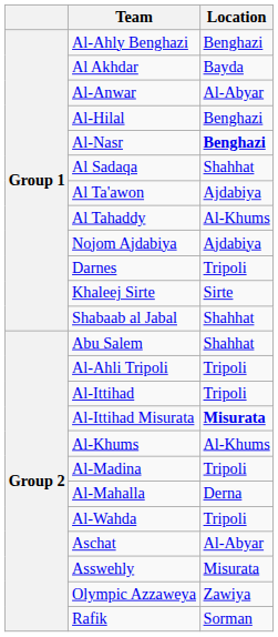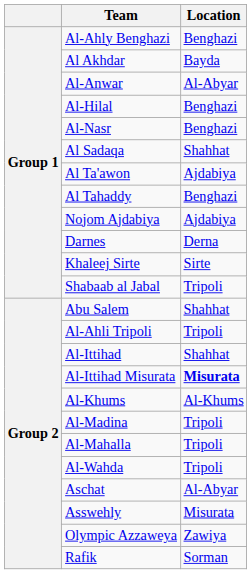 <table class="wikitable sortable">
 <tr>
 <th></th>
 <th>Team</th>
 <th>Location</th>
 </tr>
 <tr>
 <th rowspan="12">Group 1</th>
 <td><a href='#'>Al-Ahly Benghazi</a></td>
 <td><a href='#'>Benghazi</a></td>
 </tr>
 <tr>
 <td><a href='#'>Al Akhdar</a></td>
 <td><a href='#'>Bayda</a></td>
 </tr>
 <tr>
 <td><a href='#'>Al-Anwar</a></td>
 <td><a href='#'>Al-Abyar</a></td>
 </tr>
 <tr>
 <td><a href='#'>Al-Hilal</a></td>
 <td><a href='#'>Benghazi</a></td>
 </tr>
 <tr>
 <td><a href='#'>Al-Nasr</a></td>
-<td><strong><a href='#'>Benghazi</a></strong></td>
+<td><a href='#'>Benghazi</a></td>
 </tr>
 <tr>
 <td><a href='#'>Al Sadaqa</a></td>
 <td><a href='#'>Shahhat</a></td>
 </tr>
 <tr>
 <td><a href='#'>Al Ta'awon</a></td>
 <td><a href='#'>Ajdabiya</a></td>
 </tr>
 <tr>
 <td><a href='#'>Al Tahaddy</a></td>
-<td><a href='#'>Al-Khums</a></td>
+<td><a href='#'>Benghazi</a></td>
 </tr>
 <tr>
 <td><a href='#'>Nojom Ajdabiya</a></td>
 <td><a href='#'>Ajdabiya</a></td>
 </tr>
 <tr>
 <td><a href='#'>Darnes</a></td>
-<td><a href='#'>Tripoli</a></td>
+<td><a href='#'>Derna</a></td>
 </tr>
 <tr>
 <td><a href='#'>Khaleej Sirte</a></td>
 <td><a href='#'>Sirte</a></td>
 </tr>
 <tr>
 <td><a href='#'>Shabaab al Jabal</a></td>
-<td><a href='#'>Shahhat</a></td>
+<td><a href='#'>Tripoli</a></td>
 </tr>
 <tr>
 <th rowspan="12">Group 2</th>
 <td><a href='#'>Abu Salem</a></td>
 <td><a href='#'>Shahhat</a></td>
 </tr>
 <tr>
 <td><a href='#'>Al-Ahli Tripoli</a></td>
 <td><a href='#'>Tripoli</a></td>
 </tr>
 <tr>
 <td><a href='#'>Al-Ittihad</a></td>
-<td><a href='#'>Tripoli</a></td>
+<td><a href='#'>Shahhat</a></td>
 </tr>
 <tr>
 <td><a href='#'>Al-Ittihad Misurata</a></td>
 <td><strong><a href='#'>Misurata</a></strong></td>
 </tr>
 <tr>
 <td><a href='#'>Al-Khums</a></td>
 <td><a href='#'>Al-Khums</a></td>
 </tr>
 <tr>
 <td><a href='#'>Al-Madina</a></td>
 <td><a href='#'>Tripoli</a></td>
 </tr>
 <tr>
 <td><a href='#'>Al-Mahalla</a></td>
-<td><a href='#'>Derna</a></td>
+<td><a href='#'>Tripoli</a></td>
 </tr>
 <tr>
 <td><a href='#'>Al-Wahda</a></td>
 <td><a href='#'>Tripoli</a></td>
 </tr>
 <tr>
 <td><a href='#'>Aschat</a></td>
 <td><a href='#'>Al-Abyar</a></td>
 </tr>
 <tr>
 <td><a href='#'>Asswehly</a></td>
 <td><a href='#'>Misurata</a></td>
 </tr>
 <tr>
 <td><a href='#'>Olympic Azzaweya</a></td>
 <td><a href='#'>Zawiya</a></td>
 </tr>
 <tr>
 <td><a href='#'>Rafik</a></td>
 <td><a href='#'>Sorman</a></td>
 </tr>
 </table>
